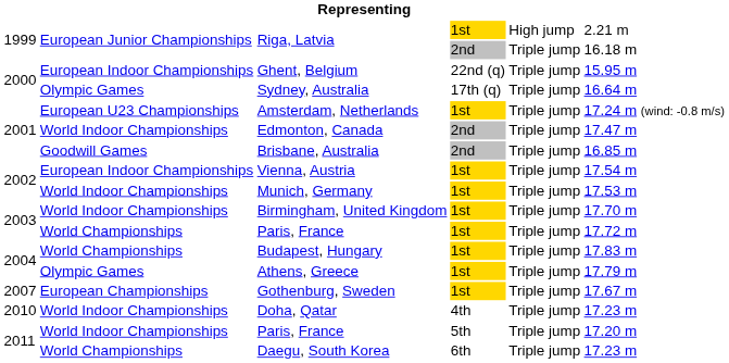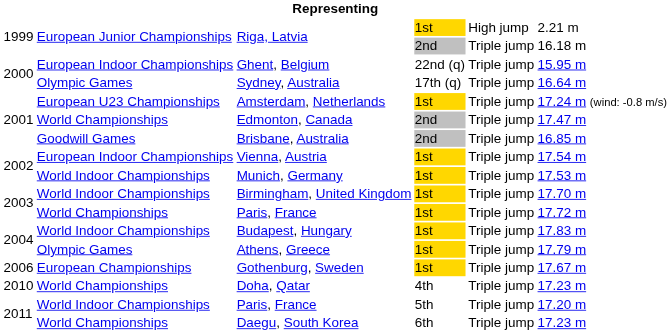 <table>
 <tr>
 <th colspan="6">Representing </th>
 </tr>
 <tr>
 <td rowspan=2>1999</td>
 <td rowspan=2><a href='#'>European Junior Championships</a></td>
 <td rowspan=2><a href='#'>Riga, Latvia</a></td>
 <td bgcolor=gold>1st</td>
 <td>High jump</td>
 <td>2.21 m</td>
 </tr>
 <tr>
 <td bgcolor=silver>2nd</td>
 <td>Triple jump</td>
 <td>16.18 m</td>
 </tr>
 <tr>
 <td rowspan=2>2000</td>
 <td><a href='#'>European Indoor Championships</a></td>
 <td><a href='#'>Ghent</a>, <a href='#'>Belgium</a></td>
 <td>22nd (q)</td>
 <td>Triple jump</td>
 <td><a href='#'>15.95 m</a></td>
 </tr>
 <tr>
 <td><a href='#'>Olympic Games</a></td>
 <td><a href='#'>Sydney</a>, <a href='#'>Australia</a></td>
 <td>17th (q)</td>
 <td>Triple jump</td>
 <td><a href='#'>16.64 m</a></td>
 </tr>
 <tr>
 <td rowspan=3>2001</td>
 <td><a href='#'>European U23 Championships</a></td>
 <td><a href='#'>Amsterdam</a>, <a href='#'>Netherlands</a></td>
 <td bgcolor=gold>1st</td>
 <td>Triple jump</td>
 <td><a href='#'>17.24 m</a> <small>(wind: -0.8 m/s)</small></td>
 </tr>
 <tr>
-<td><a href='#'>World Indoor Championships</a></td>
+<td><a href='#'>World Championships</a></td>
 <td><a href='#'>Edmonton</a>, <a href='#'>Canada</a></td>
 <td bgcolor=silver>2nd</td>
 <td>Triple jump</td>
 <td><a href='#'>17.47 m</a></td>
 </tr>
 <tr>
 <td><a href='#'>Goodwill Games</a></td>
 <td><a href='#'>Brisbane</a>, <a href='#'>Australia</a></td>
 <td bgcolor=silver>2nd</td>
 <td>Triple jump</td>
 <td><a href='#'>16.85 m</a></td>
 </tr>
 <tr>
 <td rowspan=2>2002</td>
 <td><a href='#'>European Indoor Championships</a></td>
 <td><a href='#'>Vienna</a>, <a href='#'>Austria</a></td>
 <td bgcolor=gold>1st</td>
 <td>Triple jump</td>
 <td><a href='#'>17.54 m</a></td>
 </tr>
 <tr>
 <td><a href='#'>World Indoor Championships</a></td>
 <td><a href='#'>Munich</a>, <a href='#'>Germany</a></td>
 <td bgcolor=gold>1st</td>
 <td>Triple jump</td>
 <td><a href='#'>17.53 m</a></td>
 </tr>
 <tr>
 <td rowspan=2>2003</td>
 <td><a href='#'>World Indoor Championships</a></td>
 <td><a href='#'>Birmingham</a>, <a href='#'>United Kingdom</a></td>
 <td bgcolor=gold>1st</td>
 <td>Triple jump</td>
 <td><a href='#'>17.70 m</a></td>
 </tr>
 <tr>
 <td><a href='#'>World Championships</a></td>
 <td><a href='#'>Paris</a>, <a href='#'>France</a></td>
 <td bgcolor=gold>1st</td>
 <td>Triple jump</td>
 <td><a href='#'>17.72 m</a></td>
 </tr>
 <tr>
 <td rowspan=2>2004</td>
-<td><a href='#'>World Championships</a></td>
+<td><a href='#'>World Indoor Championships</a></td>
 <td><a href='#'>Budapest</a>, <a href='#'>Hungary</a></td>
 <td bgcolor=gold>1st</td>
 <td>Triple jump</td>
 <td><a href='#'>17.83 m</a></td>
 </tr>
 <tr>
 <td><a href='#'>Olympic Games</a></td>
 <td><a href='#'>Athens</a>, <a href='#'>Greece</a></td>
 <td bgcolor=gold>1st</td>
 <td>Triple jump</td>
 <td><a href='#'>17.79 m</a></td>
 </tr>
 <tr>
-<td>2007</td>
+<td>2006</td>
 <td><a href='#'>European Championships</a></td>
 <td><a href='#'>Gothenburg</a>, <a href='#'>Sweden</a></td>
 <td bgcolor=gold>1st</td>
 <td>Triple jump</td>
 <td><a href='#'>17.67 m</a></td>
 </tr>
 <tr>
 <td>2010</td>
-<td><a href='#'>World Indoor Championships</a></td>
+<td><a href='#'>World Championships</a></td>
 <td><a href='#'>Doha</a>, <a href='#'>Qatar</a></td>
 <td>4th</td>
 <td>Triple jump</td>
 <td><a href='#'>17.23 m</a></td>
 </tr>
 <tr>
 <td rowspan=2>2011</td>
 <td><a href='#'>World Indoor Championships</a></td>
 <td><a href='#'>Paris</a>, <a href='#'>France</a></td>
 <td>5th</td>
 <td>Triple jump</td>
 <td><a href='#'>17.20 m</a></td>
 </tr>
 <tr>
 <td><a href='#'>World Championships</a></td>
 <td><a href='#'>Daegu</a>, <a href='#'>South Korea</a></td>
 <td>6th</td>
 <td>Triple jump</td>
 <td><a href='#'>17.23 m</a></td>
 </tr>
 </table>
